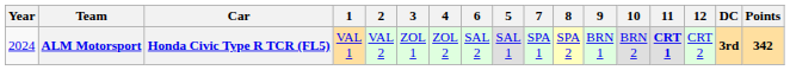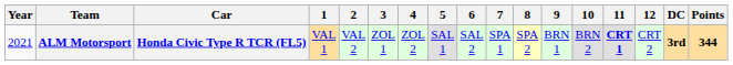 <table class="wikitable" style="text-align:center; font-size:85%">
 <tr>
 <th>Year</th>
 <th>Team</th>
 <th>Car</th>
 <th>1</th>
 <th>2</th>
 <th>3</th>
 <th>4</th>
+<th>5</th>
 <th>6</th>
-<th>5</th>
 <th>7</th>
 <th>8</th>
 <th>9</th>
 <th>10</th>
 <th>11</th>
 <th>12</th>
 <th>DC</th>
 <th>Points</th>
 </tr>
 <tr>
-<td><a href='#'>2024</a></td>
+<td><a href='#'>2021</a></td>
 <th><a href='#'>ALM Motorsport</a></th>
 <th nowrap><a href='#'>Honda Civic Type R TCR (FL5)</a></th>
 <td style="background:#FFDF9F;"><a href='#'>VAL<br>1</a><br></td>
 <td style="background:#DFFFDF;"><a href='#'>VAL<br>2</a><br></td>
 <td style="background:#DFFFDF;"><a href='#'>ZOL<br>1</a><br></td>
 <td style="background:#DFFFDF;"><a href='#'>ZOL<br>2</a><br></td>
+<td style="background:#DFDFDF;"><a href='#'>SAL<br>1</a><br></td>
 <td style="background:#DFFFDF;"><a href='#'>SAL<br>2</a><br></td>
-<td style="background:#DFDFDF;"><a href='#'>SAL<br>1</a><br></td>
 <td style="background:#DFFFDF;"><a href='#'>SPA<br>1</a><br></td>
 <td style="background:#FFFFBF;"><a href='#'>SPA<br>2</a><br></td>
 <td style="background:#DFFFDF"><a href='#'>BRN<br>1</a><br></td>
 <td style="background:#DFDFDF"><a href='#'>BRN<br>2</a><br></td>
 <td style="background:#DFDFDF"><strong><a href='#'>CRT<br>1</a></strong><br></td>
 <td style="background:#DFFFDF"><a href='#'>CRT<br>2</a><br></td>
 <th style="background:#FFDF9F">3rd</th>
-<th style="background:#FFDF9F">342</th>
+<th style="background:#FFDF9F">344</th>
 </tr>
 </table>
